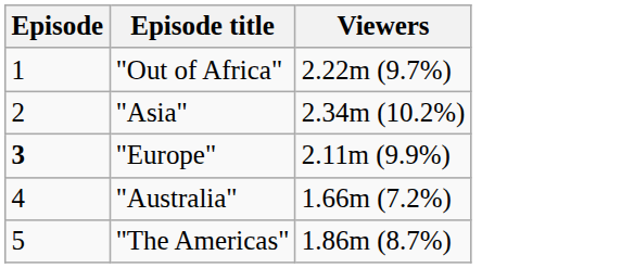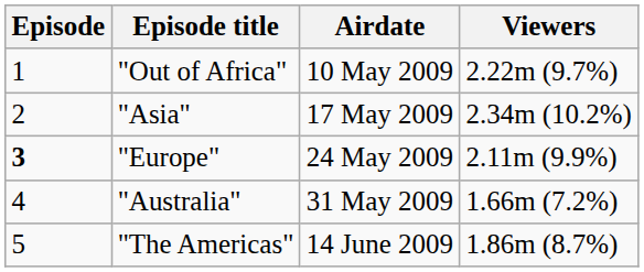 <table class="wikitable" border="1">
 <tr>
 <th>Episode</th>
 <th>Episode title</th>
+<th>Airdate</th>
 <th>Viewers</th>
 </tr>
 <tr>
 <td>1</td>
 <td>"Out of Africa"</td>
+<td>10 May 2009</td>
 <td>2.22m (9.7%)</td>
 </tr>
 <tr>
 <td>2</td>
 <td>"Asia"</td>
+<td>17 May 2009</td>
 <td>2.34m (10.2%)</td>
 </tr>
 <tr>
 <td><strong>3</strong></td>
 <td>"Europe"</td>
+<td>24 May 2009</td>
 <td>2.11m (9.9%)</td>
 </tr>
 <tr>
 <td>4</td>
 <td>"Australia"</td>
+<td>31 May 2009</td>
 <td>1.66m (7.2%)</td>
 </tr>
 <tr>
 <td>5</td>
 <td>"The Americas"</td>
+<td>14 June 2009</td>
 <td>1.86m (8.7%)</td>
 </tr>
 </table>
